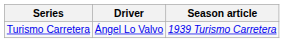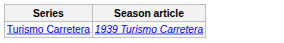 <table class="wikitable" style="font-size: 87%;">
 <tr>
 <th>Series</th>
-<th>Driver</th>
 <th>Season article</th>
 </tr>
 <tr>
 <td><a href='#'>Turismo Carretera</a></td>
-<td> <a href='#'>Ángel Lo Valvo</a></td>
 <td><em><a href='#'>1939 Turismo Carretera</a></em></td>
 </tr>
 </table>
